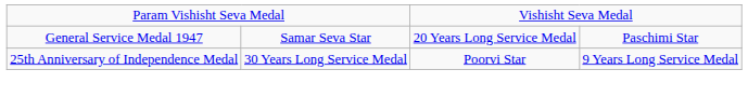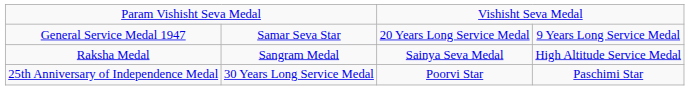 <table class="wikitable" style="margin:1em auto; text-align:center;">
 <tr>
 <td colspan="2"><a href='#'>Param Vishisht Seva Medal</a></td>
 <td colspan="2"><a href='#'>Vishisht Seva Medal</a></td>
 </tr>
 <tr>
 <td><a href='#'>General Service Medal 1947</a></td>
 <td><a href='#'>Samar Seva Star</a></td>
 <td><a href='#'>20 Years Long Service Medal</a></td>
-<td><a href='#'>Paschimi Star</a></td>
+<td><a href='#'>9 Years Long Service Medal</a></td>
+</tr>
+<tr>
+<td><a href='#'>Raksha Medal</a></td>
+<td><a href='#'>Sangram Medal</a></td>
+<td><a href='#'>Sainya Seva Medal</a></td>
+<td><a href='#'>High Altitude Service Medal</a></td>
 </tr>
 <tr>
 <td><a href='#'>25th Anniversary of Independence Medal</a></td>
 <td><a href='#'>30 Years Long Service Medal</a></td>
 <td><a href='#'>Poorvi Star</a></td>
-<td><a href='#'>9 Years Long Service Medal</a></td>
+<td><a href='#'>Paschimi Star</a></td>
 </tr>
 </table>
